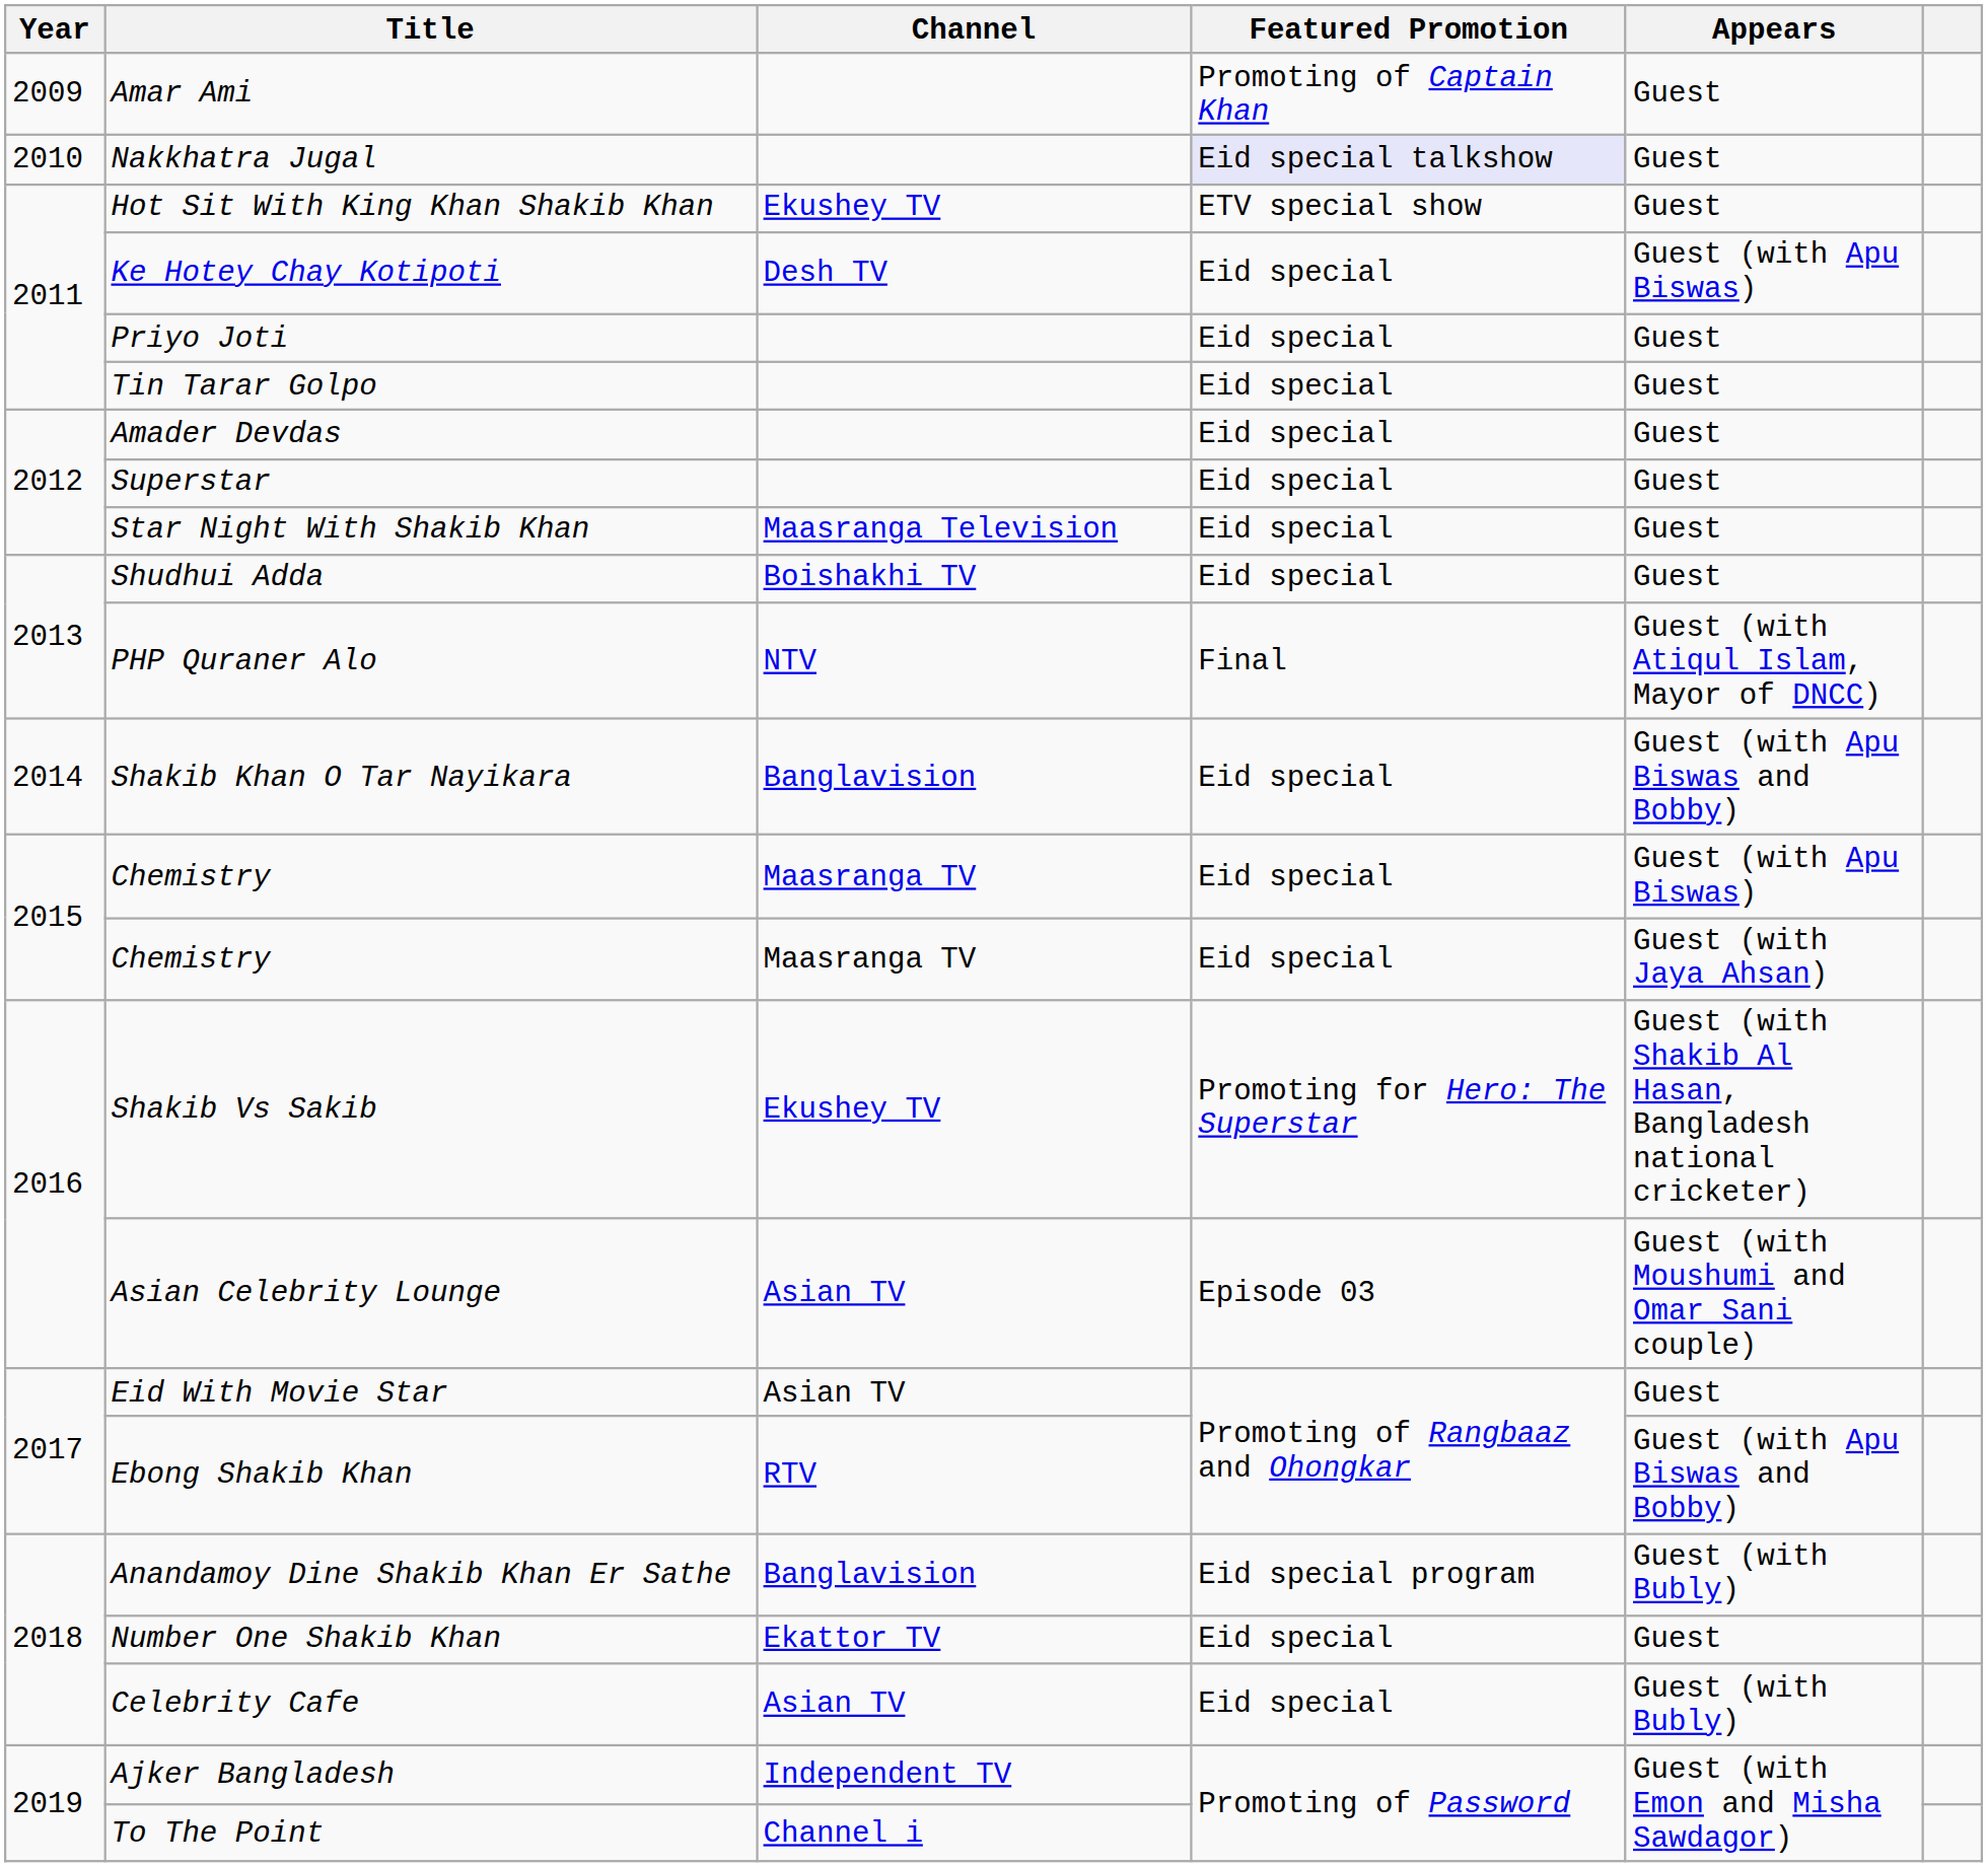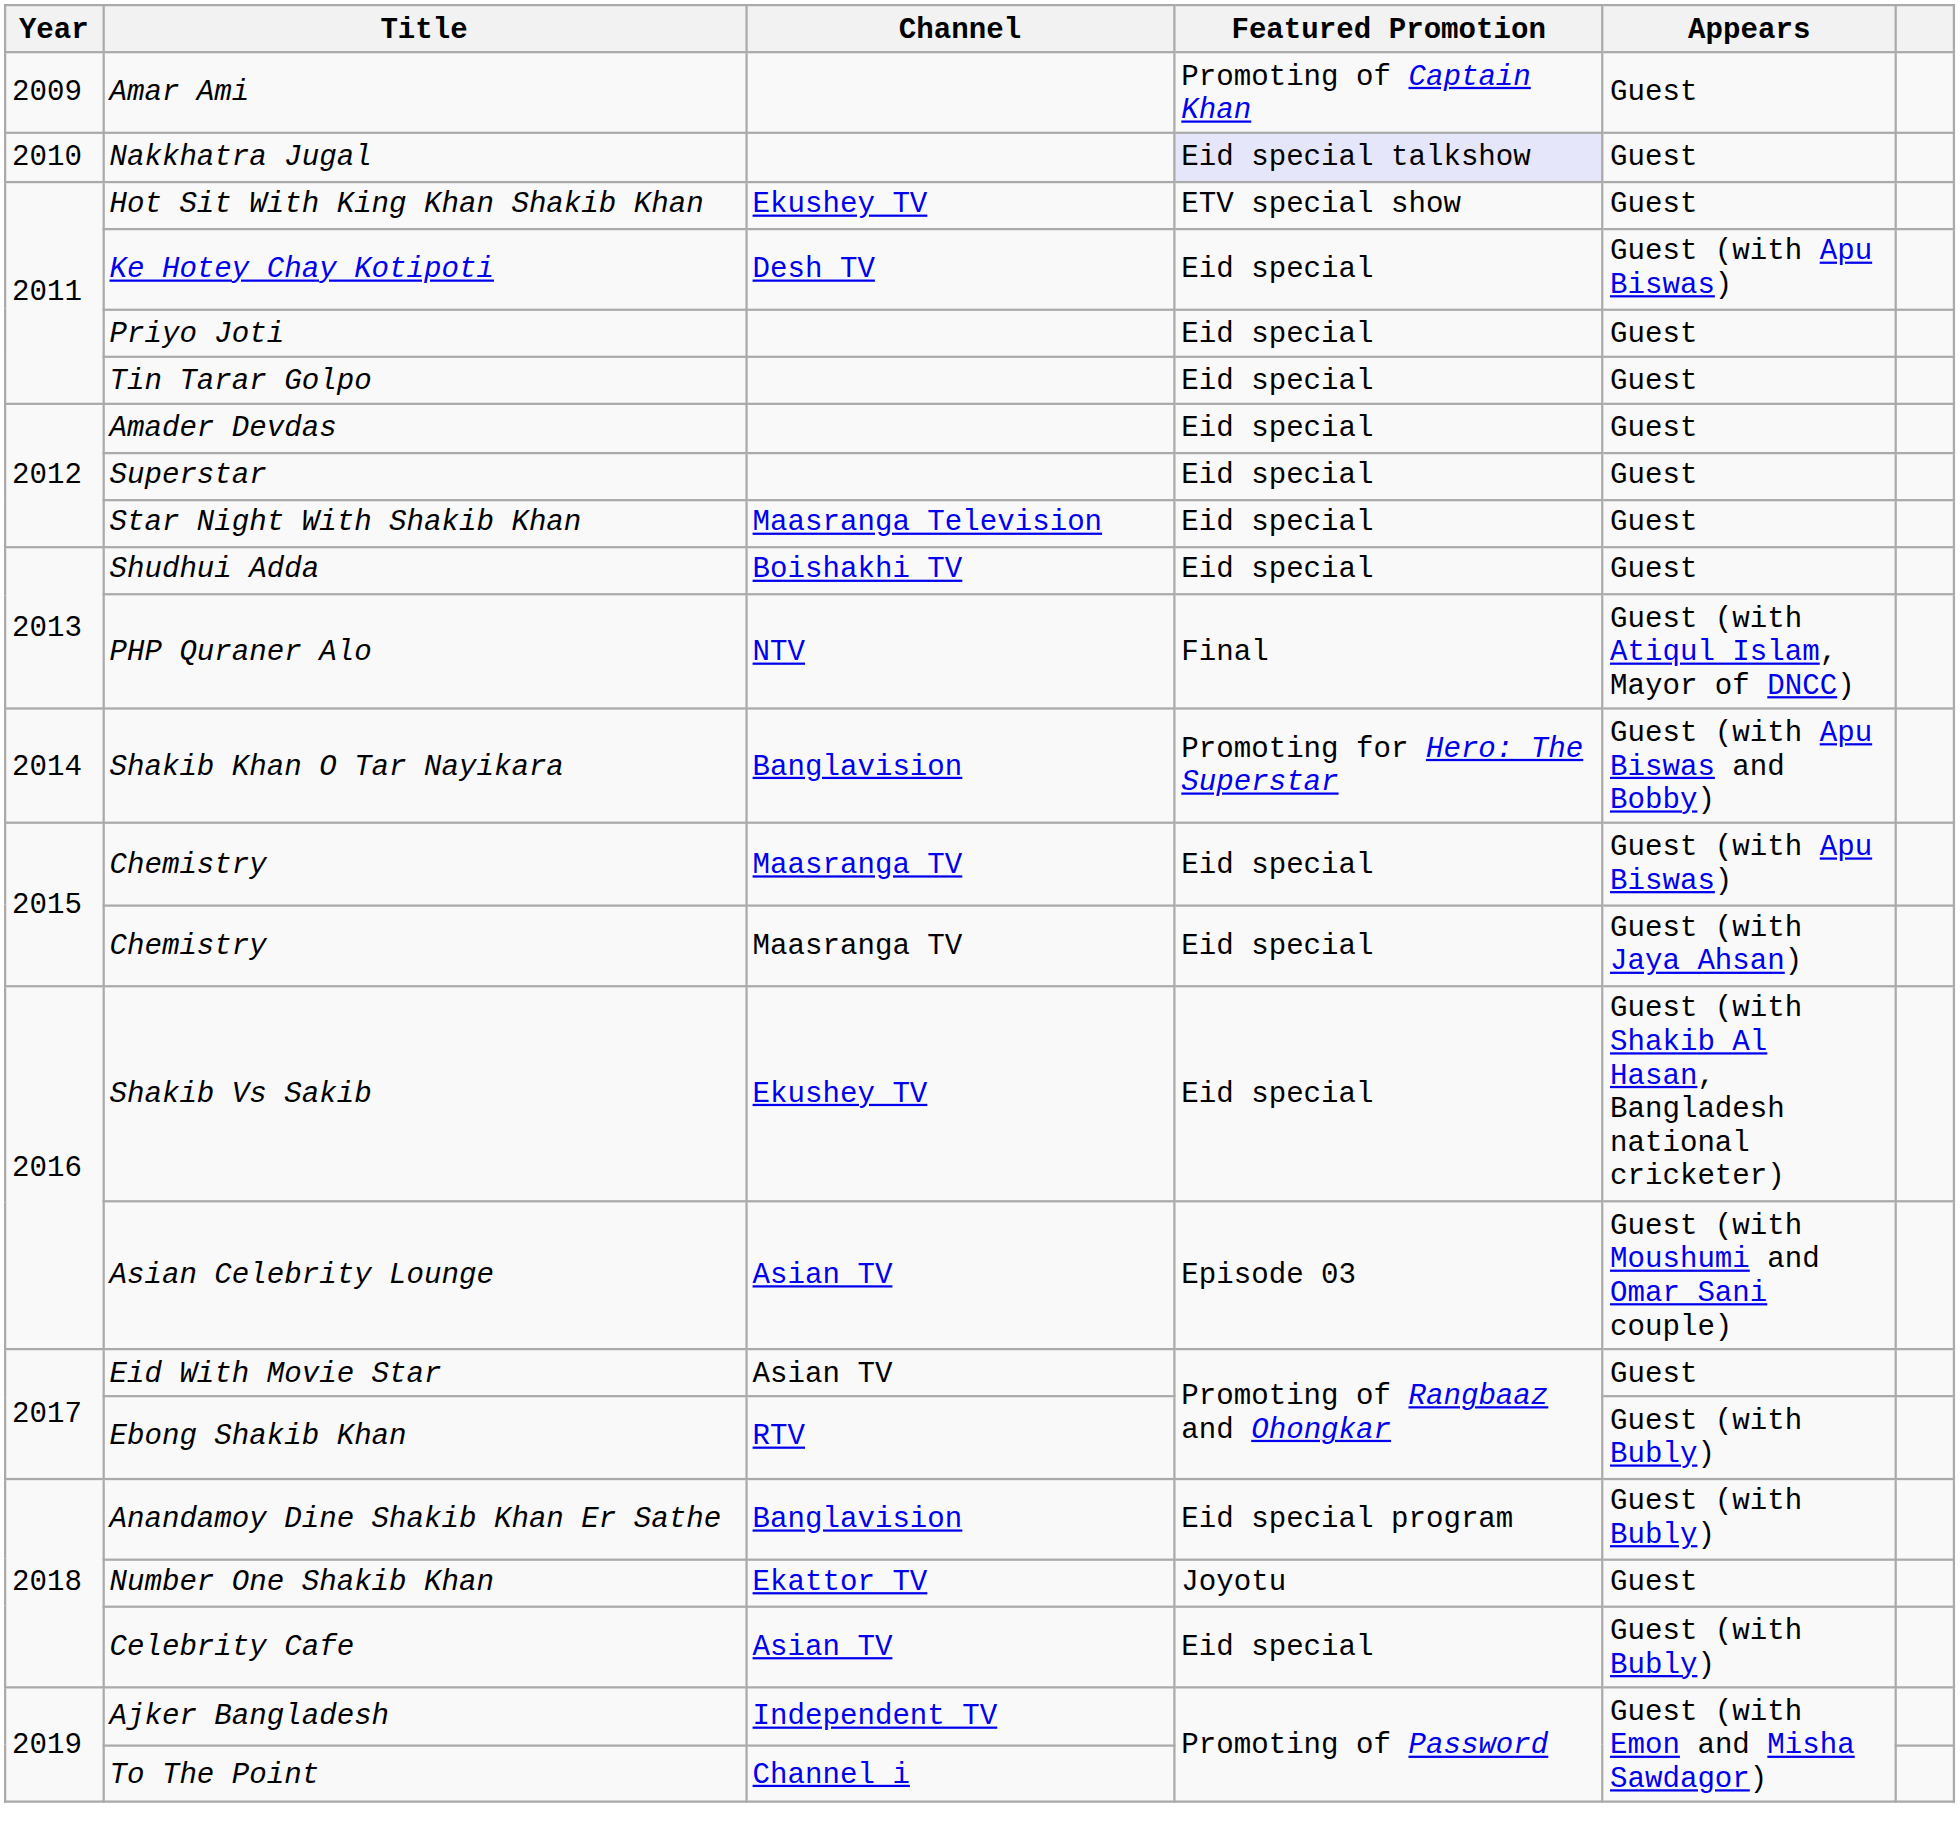 <table class="wikitable sortable plainrowheaders">
 <tr>
 <th width="5%">Year</th>
 <th width="33%">Title</th>
 <th width="22%">Channel</th>
 <th width="22%">Featured Promotion</th>
 <th width="15%">Appears</th>
 <th class="unsortable"></th>
 </tr>
 <tr>
 <td>2009</td>
 <td><em>Amar Ami</em></td>
 <td></td>
 <td>Promoting of <em><a href='#'>Captain Khan</a></em></td>
 <td>Guest</td>
 <td></td>
 </tr>
 <tr>
 <td>2010</td>
 <td><em>Nakkhatra Jugal</em></td>
 <td></td>
 <td style="background: lavender;">Eid special talkshow</td>
 <td>Guest</td>
 <td></td>
 </tr>
 <tr>
 <td rowspan="4">2011</td>
 <td><em>Hot Sit With King Khan Shakib Khan</em></td>
 <td><a href='#'>Ekushey TV</a></td>
 <td>ETV special show</td>
 <td>Guest</td>
 <td></td>
 </tr>
 <tr>
 <td><em><a href='#'>Ke Hotey Chay Kotipoti</a></em></td>
 <td><a href='#'>Desh TV</a></td>
 <td>Eid special</td>
 <td>Guest (with <a href='#'>Apu Biswas</a>)</td>
 <td></td>
 </tr>
 <tr>
 <td><em>Priyo Joti</em></td>
 <td></td>
 <td>Eid special</td>
 <td>Guest</td>
 <td></td>
 </tr>
 <tr>
 <td><em>Tin Tarar Golpo</em></td>
 <td></td>
 <td>Eid special</td>
 <td>Guest</td>
 <td></td>
 </tr>
 <tr>
 <td rowspan="3">2012</td>
 <td><em>Amader Devdas</em></td>
 <td></td>
 <td>Eid special</td>
 <td>Guest</td>
 <td></td>
 </tr>
 <tr>
 <td><em>Superstar</em></td>
 <td></td>
 <td>Eid special</td>
 <td>Guest</td>
 <td></td>
 </tr>
 <tr>
 <td><em>Star Night With Shakib Khan</em></td>
 <td><a href='#'>Maasranga Television</a></td>
 <td>Eid special</td>
 <td>Guest</td>
 <td><br></td>
 </tr>
 <tr>
 <td rowspan="2">2013</td>
 <td><em>Shudhui Adda</em></td>
 <td><a href='#'>Boishakhi TV</a></td>
 <td>Eid special</td>
 <td>Guest</td>
 <td></td>
 </tr>
 <tr>
 <td><em>PHP Quraner Alo</em></td>
 <td><a href='#'>NTV</a></td>
 <td>Final</td>
 <td>Guest (with <a href='#'>Atiqul Islam</a>, Mayor of <a href='#'>DNCC</a>)</td>
 <td></td>
 </tr>
 <tr>
 <td>2014</td>
 <td><em>Shakib Khan O Tar Nayikara</em></td>
 <td><a href='#'>Banglavision</a></td>
-<td>Eid special</td>
+<td>Promoting for <em><a href='#'>Hero: The Superstar</a></em></td>
 <td>Guest (with <a href='#'>Apu Biswas</a> and <a href='#'>Bobby</a>)</td>
 <td></td>
 </tr>
 <tr>
 <td rowspan="2">2015</td>
 <td><em>Chemistry</em></td>
 <td><a href='#'>Maasranga TV</a></td>
 <td>Eid special</td>
 <td>Guest (with <a href='#'>Apu Biswas</a>)</td>
 <td></td>
 </tr>
 <tr>
 <td><em>Chemistry</em></td>
 <td>Maasranga TV</td>
 <td>Eid special</td>
 <td>Guest (with <a href='#'>Jaya Ahsan</a>)</td>
 <td><br></td>
 </tr>
 <tr>
 <td rowspan="2">2016</td>
 <td><em>Shakib Vs Sakib</em></td>
 <td><a href='#'>Ekushey TV</a></td>
-<td>Promoting for <em><a href='#'>Hero: The Superstar</a></em></td>
+<td>Eid special</td>
 <td>Guest (with <a href='#'>Shakib Al Hasan</a>, Bangladesh national cricketer)</td>
 <td><br></td>
 </tr>
 <tr>
 <td><em>Asian Celebrity Lounge</em></td>
 <td><a href='#'>Asian TV</a></td>
 <td>Episode 03</td>
 <td>Guest (with <a href='#'>Moushumi</a> and <a href='#'>Omar Sani</a> couple)</td>
 <td></td>
 </tr>
 <tr>
 <td rowspan="2">2017</td>
 <td><em>Eid With Movie Star</em></td>
 <td>Asian TV</td>
 <td rowspan="2">Promoting of <em><a href='#'>Rangbaaz</a></em> and <em><a href='#'>Ohongkar</a></em></td>
 <td>Guest</td>
 <td></td>
 </tr>
 <tr>
 <td><em>Ebong Shakib Khan</em></td>
 <td><a href='#'>RTV</a></td>
-<td>Guest (with <a href='#'>Apu Biswas</a> and <a href='#'>Bobby</a>)</td>
+<td>Guest (with <a href='#'>Bubly</a>)</td>
 <td></td>
 </tr>
 <tr>
 <td rowspan="3">2018</td>
 <td><em>Anandamoy Dine Shakib Khan Er Sathe</em></td>
 <td><a href='#'>Banglavision</a></td>
 <td>Eid special program</td>
 <td>Guest (with <a href='#'>Bubly</a>)</td>
 <td></td>
 </tr>
 <tr>
 <td><em>Number One Shakib Khan</em></td>
 <td><a href='#'>Ekattor TV</a></td>
-<td>Eid special</td>
+<td>Joyotu</td>
 <td>Guest</td>
 <td></td>
 </tr>
 <tr>
 <td><em>Celebrity Cafe</em></td>
 <td><a href='#'>Asian TV</a></td>
 <td>Eid special</td>
 <td>Guest (with <a href='#'>Bubly</a>)</td>
 <td></td>
 </tr>
 <tr>
 <td rowspan="2">2019</td>
 <td><em>Ajker Bangladesh</em></td>
 <td><a href='#'>Independent TV</a></td>
 <td rowspan="2">Promoting of <em><a href='#'>Password</a></em></td>
 <td rowspan="2">Guest (with <a href='#'>Emon</a> and <a href='#'>Misha Sawdagor</a>)</td>
 <td></td>
 </tr>
 <tr>
 <td><em>To The Point</em></td>
 <td><a href='#'>Channel i</a></td>
 <td></td>
 </tr>
 </table>
